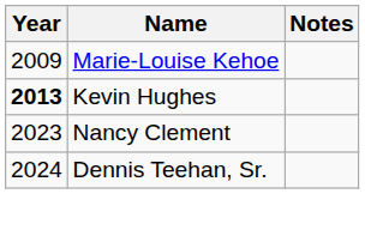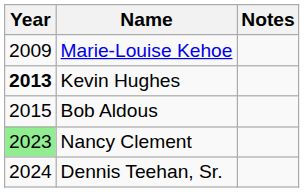 <table class="wikitable">
 <tr>
 <th>Year</th>
 <th>Name</th>
 <th>Notes</th>
 </tr>
 <tr>
 <td>2009</td>
 <td><a href='#'>Marie-Louise Kehoe</a></td>
 <td></td>
 </tr>
 <tr>
 <td><strong>2013</strong></td>
 <td>Kevin Hughes</td>
 <td></td>
 </tr>
 <tr>
-<td>2023</td>
+<td>2015</td>
+<td>Bob Aldous</td>
+<td></td>
+</tr>
+<tr>
+<td style="background: lightgreen;">2023</td>
 <td>Nancy Clement</td>
 <td></td>
 </tr>
 <tr>
 <td>2024</td>
 <td>Dennis Teehan, Sr.</td>
 <td></td>
 </tr>
 </table>
